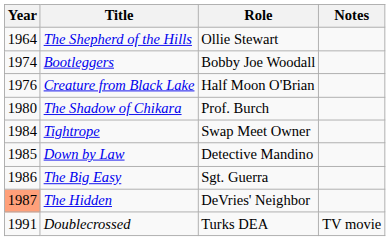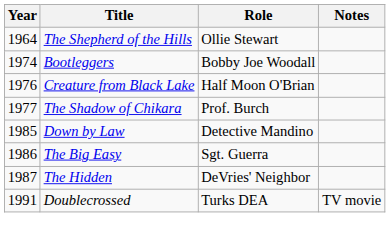 <table class="wikitable">
 <tr>
 <th>Year</th>
 <th>Title</th>
 <th>Role</th>
 <th>Notes</th>
 </tr>
 <tr>
 <td>1964</td>
 <td><em><a href='#'>The Shepherd of the Hills</a></em></td>
 <td>Ollie Stewart</td>
 <td></td>
 </tr>
 <tr>
 <td>1974</td>
 <td><em><a href='#'>Bootleggers</a></em></td>
 <td>Bobby Joe Woodall</td>
 <td></td>
 </tr>
 <tr>
 <td>1976</td>
 <td><em><a href='#'>Creature from Black Lake</a></em></td>
 <td>Half Moon O'Brian</td>
 <td></td>
 </tr>
 <tr>
-<td>1980</td>
+<td>1977</td>
 <td><em><a href='#'>The Shadow of Chikara</a></em></td>
 <td>Prof. Burch</td>
-<td></td>
-</tr>
-<tr>
-<td>1984</td>
-<td><em><a href='#'>Tightrope</a></em></td>
-<td>Swap Meet Owner</td>
 <td></td>
 </tr>
 <tr>
 <td>1985</td>
 <td><em><a href='#'>Down by Law</a></em></td>
 <td>Detective Mandino</td>
 <td></td>
 </tr>
 <tr>
 <td>1986</td>
 <td><em><a href='#'>The Big Easy</a></em></td>
 <td>Sgt. Guerra</td>
 <td></td>
 </tr>
 <tr>
-<td style="background: lightsalmon;">1987</td>
+<td>1987</td>
 <td><em><a href='#'>The Hidden</a></em></td>
 <td>DeVries' Neighbor</td>
 <td></td>
 </tr>
 <tr>
 <td>1991</td>
 <td><em>Doublecrossed</em></td>
 <td>Turks DEA</td>
 <td>TV movie</td>
 </tr>
 </table>
